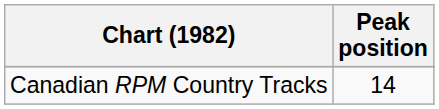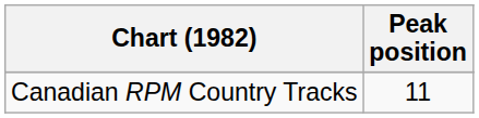 <table class="wikitable sortable">
 <tr>
 <th align="left">Chart (1982)</th>
 <th align="center">Peak<br>position</th>
 </tr>
 <tr>
 </tr>
 <tr>
 <td align="left">Canadian <em>RPM</em> Country Tracks</td>
-<td align="center">14</td>
+<td align="center">11</td>
 </tr>
 </table>
